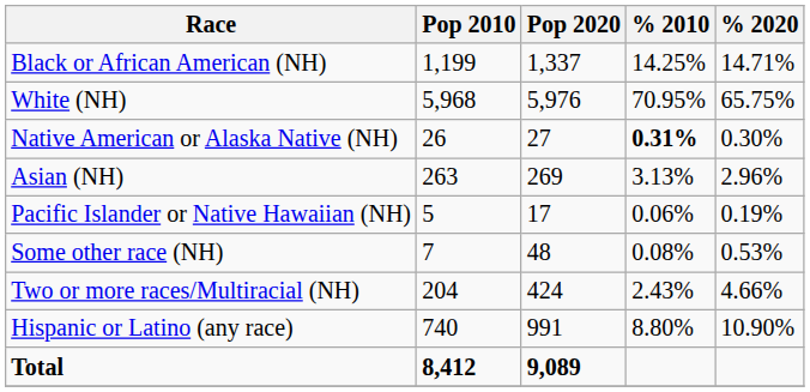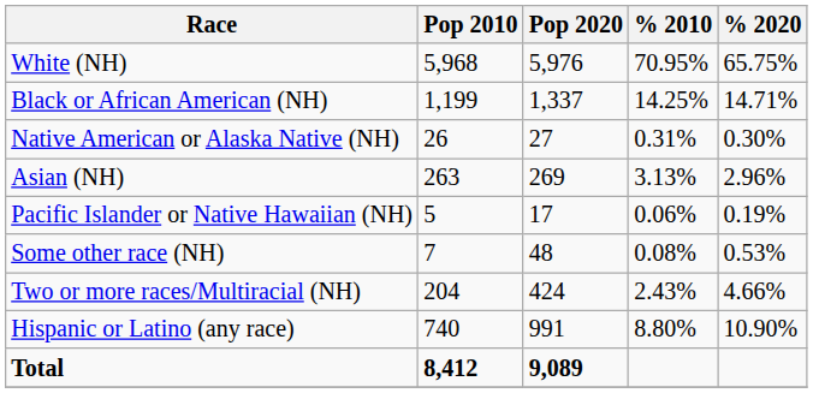 <table class="wikitable">
 <tr>
 <th>Race</th>
 <th>Pop 2010</th>
 <th>Pop 2020</th>
 <th>% 2010</th>
 <th>% 2020</th>
 </tr>
 <tr>
+<td><a href='#'>White</a> (NH)</td>
+<td>5,968</td>
+<td>5,976</td>
+<td>70.95%</td>
+<td>65.75%</td>
+</tr>
+<tr>
 <td><a href='#'>Black or African American</a> (NH)</td>
 <td>1,199</td>
 <td>1,337</td>
 <td>14.25%</td>
 <td>14.71%</td>
 </tr>
 <tr>
-<td><a href='#'>White</a> (NH)</td>
-<td>5,968</td>
-<td>5,976</td>
-<td>70.95%</td>
-<td>65.75%</td>
-</tr>
-<tr>
 <td><a href='#'>Native American</a> or <a href='#'>Alaska Native</a> (NH)</td>
 <td>26</td>
 <td>27</td>
-<td><strong>0.31%</strong></td>
+<td>0.31%</td>
 <td>0.30%</td>
 </tr>
 <tr>
 <td><a href='#'>Asian</a> (NH)</td>
 <td>263</td>
 <td>269</td>
 <td>3.13%</td>
 <td>2.96%</td>
 </tr>
 <tr>
 <td><a href='#'>Pacific Islander</a> or <a href='#'>Native Hawaiian</a> (NH)</td>
 <td>5</td>
 <td>17</td>
 <td>0.06%</td>
 <td>0.19%</td>
 </tr>
 <tr>
 <td><a href='#'>Some other race</a> (NH)</td>
 <td>7</td>
 <td>48</td>
 <td>0.08%</td>
 <td>0.53%</td>
 </tr>
 <tr>
 <td><a href='#'>Two or more races/Multiracial</a> (NH)</td>
 <td>204</td>
 <td>424</td>
 <td>2.43%</td>
 <td>4.66%</td>
 </tr>
 <tr>
 <td><a href='#'>Hispanic or Latino</a> (any race)</td>
 <td>740</td>
 <td>991</td>
 <td>8.80%</td>
 <td>10.90%</td>
 </tr>
 <tr>
 <td><strong>Total</strong></td>
 <td><strong>8,412</strong></td>
 <td><strong>9,089</strong></td>
 <td></td>
 <td></td>
 </tr>
 <tr>
 </tr>
 </table>
